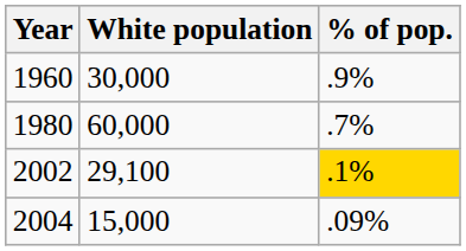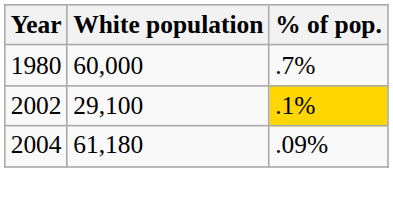 <table class="wikitable">
 <tr>
 <th>Year</th>
 <th>White population</th>
 <th>% of pop.</th>
-</tr>
-<tr>
-<td>1960</td>
-<td>30,000</td>
-<td>.9%</td>
 </tr>
 <tr>
 <td>1980</td>
 <td>60,000</td>
 <td>.7%</td>
 </tr>
 <tr>
 <td>2002</td>
 <td>29,100</td>
 <td style="background: gold;">.1%</td>
 </tr>
 <tr>
 <td>2004</td>
-<td>15,000</td>
+<td>61,180</td>
 <td>.09%</td>
 </tr>
 </table>
